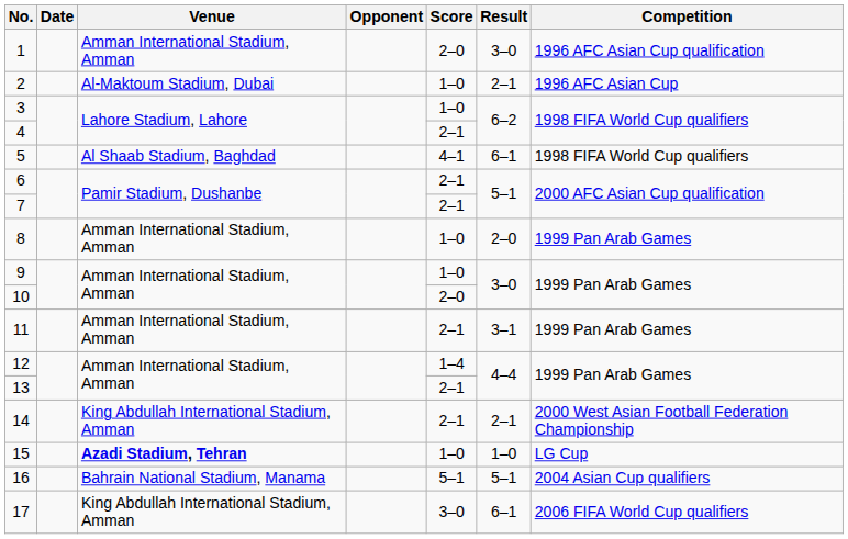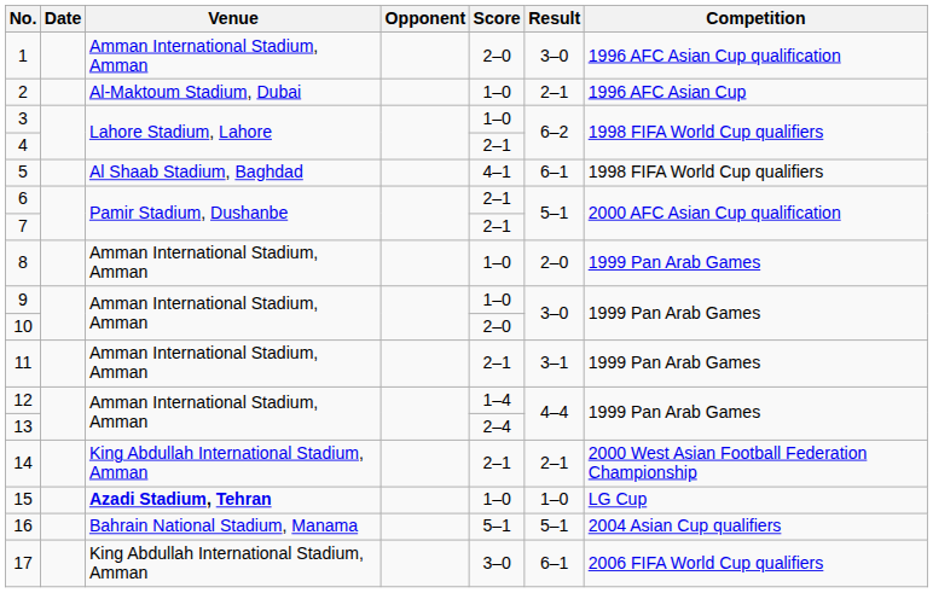 <table class="wikitable sortable">
 <tr>
 <th scope="col">No.</th>
 <th scope="col">Date</th>
 <th scope="col">Venue</th>
 <th scope="col">Opponent</th>
 <th scope="col">Score</th>
 <th scope="col">Result</th>
 <th scope="col">Competition</th>
 </tr>
 <tr>
 <td align="center">1</td>
 <td></td>
 <td><a href='#'>Amman International Stadium</a>, <a href='#'>Amman</a></td>
 <td></td>
 <td align="center">2–0</td>
 <td align="center">3–0</td>
 <td><a href='#'>1996 AFC Asian Cup qualification</a></td>
 </tr>
 <tr>
 <td align="center">2</td>
 <td></td>
 <td><a href='#'>Al-Maktoum Stadium</a>, <a href='#'>Dubai</a></td>
 <td></td>
 <td align="center">1–0</td>
 <td align="center">2–1</td>
 <td><a href='#'>1996 AFC Asian Cup</a></td>
 </tr>
 <tr>
 <td align="center">3</td>
 <td rowspan="2"></td>
 <td rowspan="2"><a href='#'>Lahore Stadium</a>, <a href='#'>Lahore</a></td>
 <td rowspan="2"></td>
 <td align="center">1–0</td>
 <td rowspan="2" align="center">6–2</td>
 <td rowspan="2"><a href='#'>1998 FIFA World Cup qualifiers</a></td>
 </tr>
 <tr>
 <td align="center">4</td>
 <td align="center">2–1</td>
 </tr>
 <tr>
 <td align="center">5</td>
 <td></td>
 <td><a href='#'>Al Shaab Stadium</a>, <a href='#'>Baghdad</a></td>
 <td></td>
 <td align="center">4–1</td>
 <td align="center">6–1</td>
 <td>1998 FIFA World Cup qualifiers</td>
 </tr>
 <tr>
 <td align="center">6</td>
 <td rowspan="2"></td>
 <td rowspan="2"><a href='#'>Pamir Stadium</a>, <a href='#'>Dushanbe</a></td>
 <td rowspan="2"></td>
 <td align="center">2–1</td>
 <td rowspan="2" align="center">5–1</td>
 <td rowspan="2"><a href='#'>2000 AFC Asian Cup qualification</a></td>
 </tr>
 <tr>
 <td align="center">7</td>
 <td align="center">2–1</td>
 </tr>
 <tr>
 <td align="center">8</td>
 <td></td>
 <td>Amman International Stadium, Amman</td>
 <td></td>
 <td align="center">1–0</td>
 <td align="center">2–0</td>
 <td><a href='#'>1999 Pan Arab Games</a></td>
 </tr>
 <tr>
 <td align="center">9</td>
 <td rowspan="2"></td>
 <td rowspan="2">Amman International Stadium, Amman</td>
 <td rowspan="2"></td>
 <td align="center">1–0</td>
 <td rowspan="2" align="center">3–0</td>
 <td rowspan="2">1999 Pan Arab Games</td>
 </tr>
 <tr>
 <td align="center">10</td>
 <td align="center">2–0</td>
 </tr>
 <tr>
 <td align="center">11</td>
 <td></td>
 <td>Amman International Stadium, Amman</td>
 <td></td>
 <td align="center">2–1</td>
 <td align="center">3–1</td>
 <td>1999 Pan Arab Games</td>
 </tr>
 <tr>
 <td align="center">12</td>
 <td rowspan="2"></td>
 <td rowspan="2">Amman International Stadium, Amman</td>
 <td rowspan="2"></td>
 <td align="center">1–4</td>
 <td rowspan="2" align="center">4–4</td>
 <td rowspan="2">1999 Pan Arab Games</td>
 </tr>
 <tr>
 <td align="center">13</td>
-<td align="center">2–1</td>
+<td align="center">2–4</td>
 </tr>
 <tr>
 <td align="center">14</td>
 <td></td>
 <td><a href='#'>King Abdullah International Stadium</a>, <a href='#'>Amman</a></td>
 <td></td>
 <td align="center">2–1</td>
 <td align="center">2–1</td>
 <td><a href='#'>2000 West Asian Football Federation Championship</a></td>
 </tr>
 <tr>
 <td align="center">15</td>
 <td></td>
 <td><strong><a href='#'>Azadi Stadium</a>, <a href='#'>Tehran</a></strong></td>
 <td></td>
 <td align="center">1–0</td>
 <td align="center">1–0</td>
 <td><a href='#'>LG Cup</a></td>
 </tr>
 <tr>
 <td align="center">16</td>
 <td></td>
 <td><a href='#'>Bahrain National Stadium</a>, <a href='#'>Manama</a></td>
 <td></td>
 <td align="center">5–1</td>
 <td align="center">5–1</td>
 <td><a href='#'>2004 Asian Cup qualifiers</a></td>
 </tr>
 <tr>
 <td align="center">17</td>
 <td></td>
 <td>King Abdullah International Stadium, Amman</td>
 <td></td>
 <td align="center">3–0</td>
 <td align="center">6–1</td>
 <td><a href='#'>2006 FIFA World Cup qualifiers</a></td>
 </tr>
 </table>
